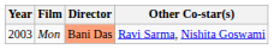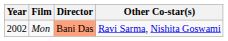 <table class="wikitable sortable">
 <tr>
 <th>Year</th>
 <th>Film</th>
 <th>Director</th>
 <th>Other Co-star(s)</th>
 </tr>
 <tr>
-<td>2003</td>
+<td>2002</td>
 <td><em>Mon</em></td>
 <td style="background: lightsalmon;">Bani Das</td>
 <td><a href='#'>Ravi Sarma</a>, <a href='#'>Nishita Goswami</a></td>
 </tr>
 </table>
